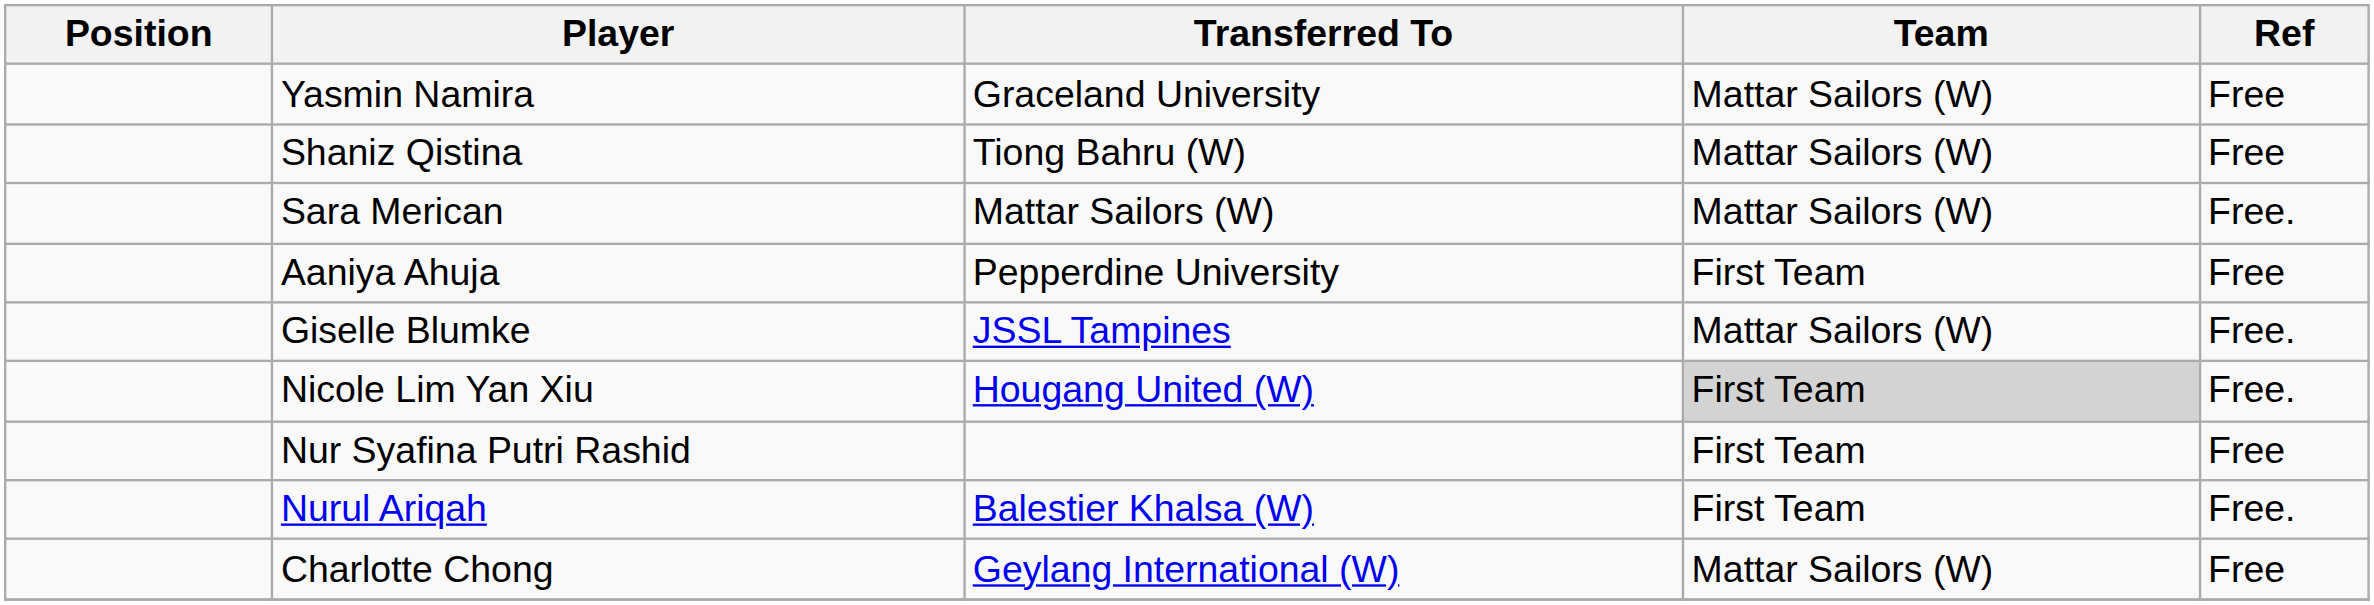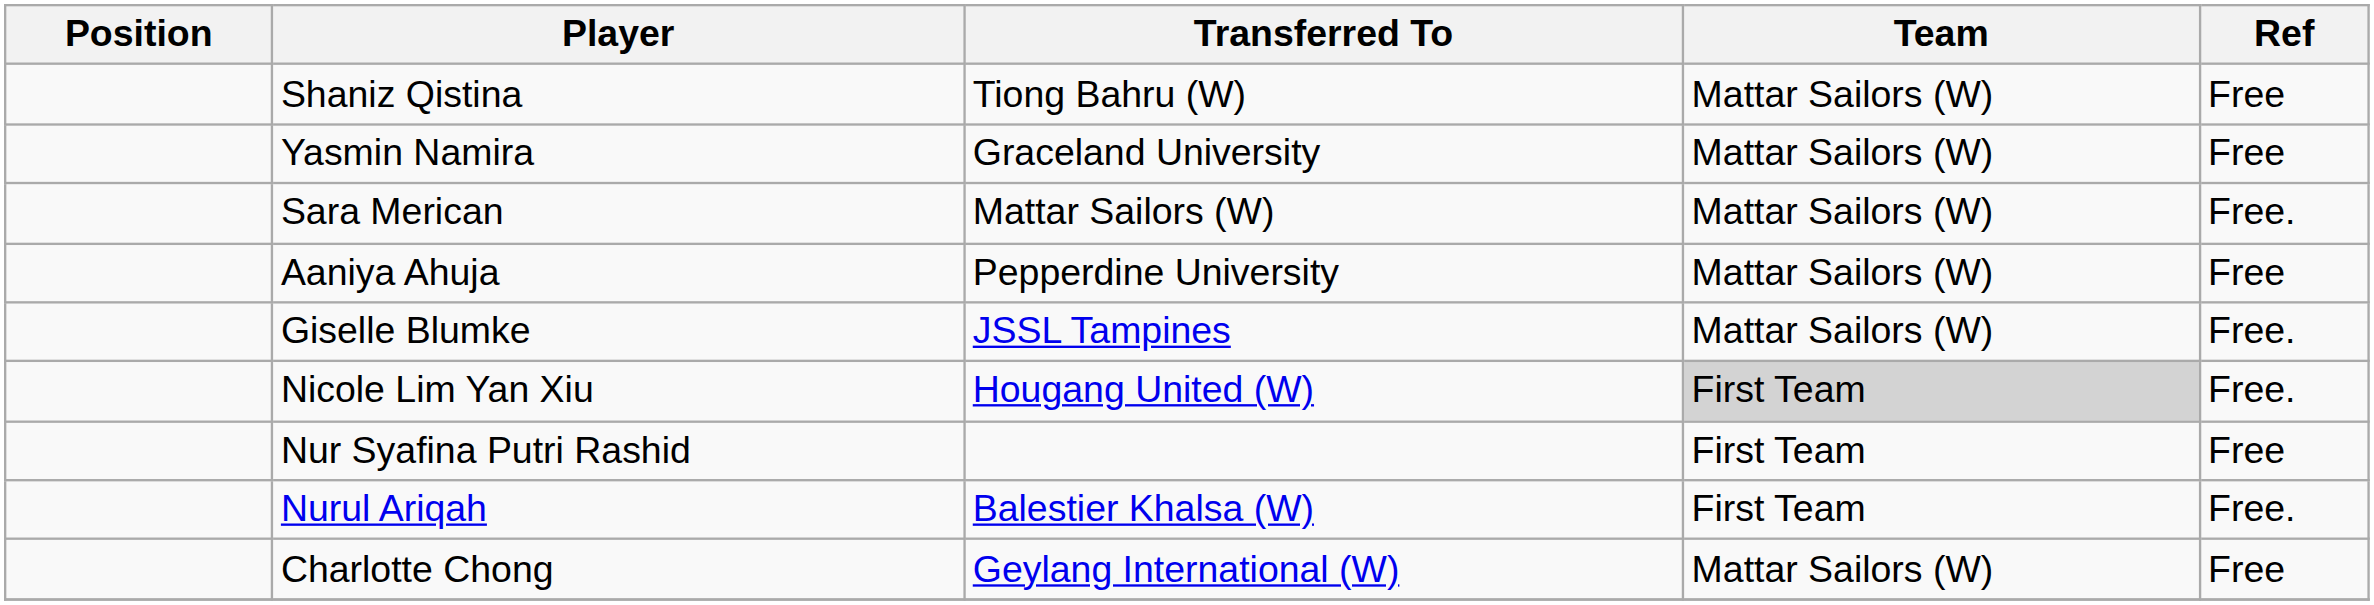 <table class="wikitable sortable" style="width:80%; text-align:center; font-size:100%; text-align:left;">
 <tr>
 <th>Position</th>
 <th>Player</th>
 <th>Transferred To</th>
 <th>Team</th>
 <th>Ref</th>
 </tr>
 <tr>
 <td></td>
-<td> Yasmin Namira</td>
-<td> Graceland University</td>
+<td> Shaniz Qistina</td>
+<td> Tiong Bahru (W)</td>
 <td>Mattar Sailors (W)</td>
 <td>Free</td>
 </tr>
 <tr>
 <td></td>
-<td> Shaniz Qistina</td>
-<td> Tiong Bahru (W)</td>
+<td> Yasmin Namira</td>
+<td> Graceland University</td>
 <td>Mattar Sailors (W)</td>
 <td>Free</td>
 </tr>
 <tr>
 <td></td>
 <td> Sara Merican</td>
 <td> Mattar Sailors (W)</td>
 <td>Mattar Sailors (W)</td>
 <td>Free.</td>
 </tr>
 <tr>
 <td></td>
 <td> Aaniya Ahuja</td>
 <td> Pepperdine University</td>
-<td>First Team</td>
+<td>Mattar Sailors (W)</td>
 <td>Free</td>
 </tr>
 <tr>
 <td></td>
 <td> Giselle Blumke</td>
 <td> <a href='#'>JSSL Tampines</a></td>
 <td>Mattar Sailors (W)</td>
 <td>Free.</td>
 </tr>
 <tr>
 <td></td>
 <td> Nicole Lim Yan Xiu</td>
 <td> <a href='#'>Hougang United (W)</a></td>
 <td style="background: lightgrey;">First Team</td>
 <td>Free.</td>
 </tr>
 <tr>
 <td></td>
 <td> Nur Syafina Putri Rashid</td>
 <td></td>
 <td>First Team</td>
 <td>Free</td>
 </tr>
 <tr>
 <td></td>
 <td> <a href='#'>Nurul Ariqah</a></td>
 <td> <a href='#'>Balestier Khalsa (W)</a></td>
 <td>First Team</td>
 <td>Free.</td>
 </tr>
 <tr>
 <td></td>
 <td> Charlotte Chong</td>
 <td> <a href='#'>Geylang International (W)</a></td>
 <td>Mattar Sailors (W)</td>
 <td>Free</td>
 </tr>
 <tr>
 </tr>
 </table>
